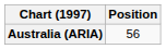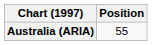 <table class="wikitable plainrowheaders" style="text-align:center">
 <tr>
 <th>Chart (1997)</th>
 <th>Position</th>
 </tr>
 <tr>
 <th scope="row">Australia (ARIA)</th>
-<td>56</td>
+<td>55</td>
 </tr>
 </table>
